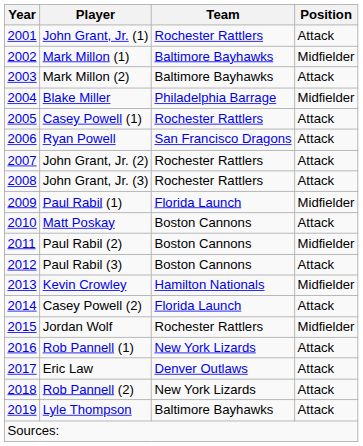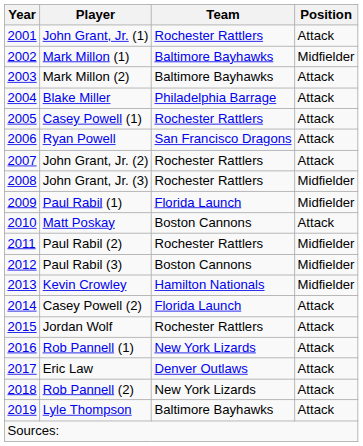 <table class="wikitable">
 <tr>
 <th>Year</th>
 <th>Player</th>
 <th>Team</th>
 <th>Position</th>
 </tr>
 <tr>
 <td><a href='#'>2001</a></td>
 <td><a href='#'>John Grant, Jr.</a> (1)</td>
 <td><a href='#'>Rochester Rattlers</a></td>
 <td>Attack</td>
 </tr>
 <tr>
 <td><a href='#'>2002</a></td>
 <td><a href='#'>Mark Millon</a> (1)</td>
 <td><a href='#'>Baltimore Bayhawks</a></td>
 <td>Midfielder</td>
 </tr>
 <tr>
 <td><a href='#'>2003</a></td>
 <td>Mark Millon (2)</td>
 <td>Baltimore Bayhawks</td>
 <td>Attack</td>
 </tr>
 <tr>
 <td><a href='#'>2004</a></td>
 <td><a href='#'>Blake Miller</a></td>
 <td><a href='#'>Philadelphia Barrage</a></td>
-<td>Midfielder</td>
+<td>Attack</td>
 </tr>
 <tr>
 <td><a href='#'>2005</a></td>
 <td><a href='#'>Casey Powell</a> (1)</td>
 <td><a href='#'>Rochester Rattlers</a></td>
 <td>Attack</td>
 </tr>
 <tr>
 <td><a href='#'>2006</a></td>
 <td><a href='#'>Ryan Powell</a></td>
 <td><a href='#'>San Francisco Dragons</a></td>
 <td>Attack</td>
 </tr>
 <tr>
 <td><a href='#'>2007</a></td>
 <td>John Grant, Jr. (2)</td>
 <td>Rochester Rattlers</td>
 <td>Attack</td>
 </tr>
 <tr>
 <td><a href='#'>2008</a></td>
 <td>John Grant, Jr. (3)</td>
 <td>Rochester Rattlers</td>
-<td>Attack</td>
+<td>Midfielder</td>
 </tr>
 <tr>
 <td><a href='#'>2009</a></td>
 <td><a href='#'>Paul Rabil</a> (1)</td>
 <td><a href='#'>Florida Launch</a></td>
 <td>Midfielder</td>
 </tr>
 <tr>
 <td><a href='#'>2010</a></td>
 <td><a href='#'>Matt Poskay</a></td>
 <td>Boston Cannons</td>
 <td>Attack</td>
 </tr>
 <tr>
 <td><a href='#'>2011</a></td>
 <td>Paul Rabil (2)</td>
-<td>Boston Cannons</td>
+<td>Rochester Rattlers</td>
 <td>Midfielder</td>
 </tr>
 <tr>
 <td><a href='#'>2012</a></td>
 <td>Paul Rabil (3)</td>
 <td>Boston Cannons</td>
-<td>Attack</td>
+<td>Midfielder</td>
 </tr>
 <tr>
 <td><a href='#'>2013</a></td>
 <td><a href='#'>Kevin Crowley</a></td>
 <td><a href='#'>Hamilton Nationals</a></td>
 <td>Midfielder</td>
 </tr>
 <tr>
 <td><a href='#'>2014</a></td>
 <td>Casey Powell (2)</td>
 <td><a href='#'>Florida Launch</a></td>
 <td>Attack</td>
 </tr>
 <tr>
 <td><a href='#'>2015</a></td>
 <td>Jordan Wolf</td>
 <td>Rochester Rattlers</td>
-<td>Midfielder</td>
+<td>Attack</td>
 </tr>
 <tr>
 <td><a href='#'>2016</a></td>
 <td><a href='#'>Rob Pannell</a> (1)</td>
 <td><a href='#'>New York Lizards</a></td>
 <td>Attack</td>
 </tr>
 <tr>
 <td><a href='#'>2017</a></td>
 <td>Eric Law</td>
 <td><a href='#'>Denver Outlaws</a></td>
 <td>Attack</td>
 </tr>
 <tr>
 <td><a href='#'>2018</a></td>
 <td><a href='#'>Rob Pannell</a> (2)</td>
 <td>New York Lizards</td>
 <td>Attack</td>
 </tr>
 <tr>
 <td><a href='#'>2019</a></td>
 <td><a href='#'>Lyle Thompson</a></td>
 <td>Baltimore Bayhawks</td>
 <td>Attack</td>
 </tr>
 <tr>
 <td colspan=4>Sources:</td>
 </tr>
 </table>
